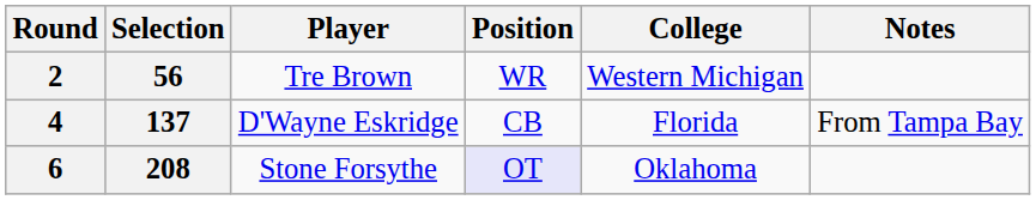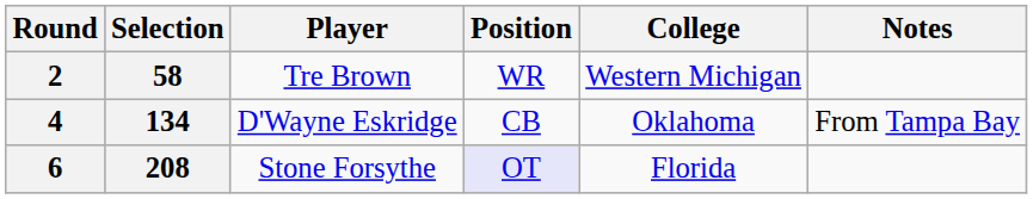 <table class="wikitable" style="text-align:center">
 <tr>
 <th>Round</th>
 <th>Selection</th>
 <th>Player</th>
 <th>Position</th>
 <th>College</th>
 <th>Notes</th>
 </tr>
 <tr>
 <th>2</th>
-<th>56</th>
+<th>58</th>
 <td><a href='#'>Tre Brown</a></td>
 <td><a href='#'>WR</a></td>
 <td><a href='#'>Western Michigan</a></td>
 <td></td>
 </tr>
 <tr>
 <th>4</th>
-<th>137</th>
+<th>134</th>
 <td><a href='#'>D'Wayne Eskridge</a></td>
 <td><a href='#'>CB</a></td>
-<td><a href='#'>Florida</a></td>
+<td><a href='#'>Oklahoma</a></td>
 <td>From <a href='#'>Tampa Bay</a></td>
 </tr>
 <tr>
 <th>6</th>
 <th>208</th>
 <td><a href='#'>Stone Forsythe</a></td>
 <td style="background: lavender;"><a href='#'>OT</a></td>
-<td><a href='#'>Oklahoma</a></td>
+<td><a href='#'>Florida</a></td>
 <td></td>
 </tr>
 </table>
